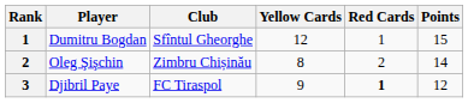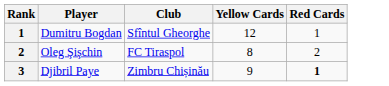 <table class="wikitable">
 <tr>
 <th>Rank</th>
 <th>Player</th>
 <th>Club</th>
 <th>Yellow Cards</th>
 <th>Red Cards</th>
-<th>Points</th>
 </tr>
 <tr>
 <th rowspan=1 align=center>1</th>
 <td> <a href='#'>Dumitru Bogdan</a></td>
 <td><a href='#'>Sfîntul Gheorghe</a></td>
 <td align=center>12</td>
 <td align=center>1</td>
-<td align=center>15</td>
 </tr>
 <tr>
 <th rowspan="1" align="center">2</th>
 <td> <a href='#'>Oleg Şişchin</a></td>
-<td><a href='#'>Zimbru Chișinău</a></td>
+<td><a href='#'>FC Tiraspol</a></td>
 <td align=center>8</td>
 <td align=center>2</td>
-<td align=center>14</td>
 </tr>
 <tr>
 <th rowspan="1" align="center">3</th>
 <td> <a href='#'>Djibril Paye</a></td>
-<td><a href='#'>FC Tiraspol</a></td>
+<td><a href='#'>Zimbru Chișinău</a></td>
 <td align=center>9</td>
 <td align=center><strong>1</strong></td>
-<td align=center>12</td>
 </tr>
 </table>
